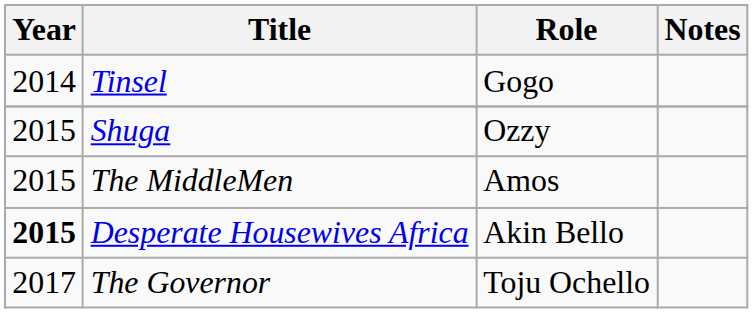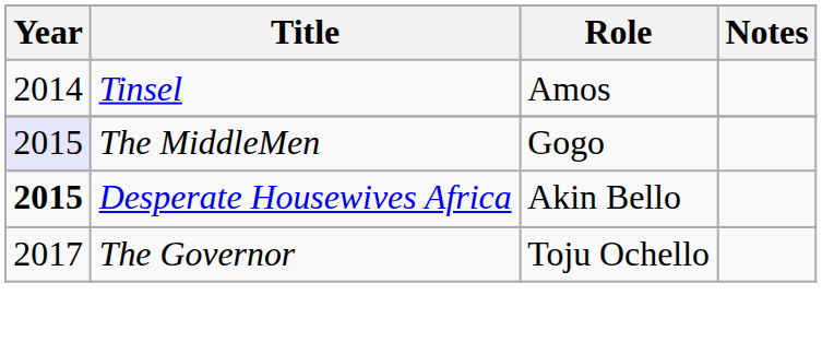 <table class="wikitable">
 <tr>
 <th>Year</th>
 <th>Title</th>
 <th>Role</th>
 <th class="unsortable">Notes</th>
 </tr>
 <tr>
 <td>2014</td>
 <td><em><a href='#'>Tinsel</a></em></td>
-<td>Gogo</td>
+<td>Amos</td>
 <td></td>
 </tr>
 <tr>
 </tr>
 <tr>
-<td>2015</td>
-<td><em><a href='#'>Shuga</a></em></td>
-<td>Ozzy</td>
-<td></td>
-</tr>
-<tr>
-<td>2015</td>
+<td style="background: lavender;">2015</td>
 <td><em>The MiddleMen</em></td>
-<td>Amos</td>
+<td>Gogo</td>
 <td></td>
 </tr>
 <tr>
 <td><strong>2015</strong></td>
 <td><em><a href='#'>Desperate Housewives Africa</a></em></td>
 <td>Akin Bello</td>
 <td></td>
 </tr>
 <tr>
 <td>2017</td>
 <td><em>The Governor</em></td>
 <td>Toju Ochello</td>
 <td></td>
 </tr>
 </table>
